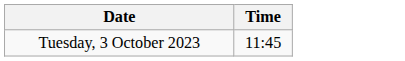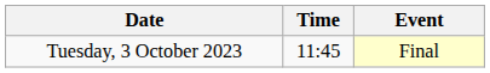 <table class = "wikitable" style="text-align:center;">
 <tr>
 <th width=220>Date</th>
 <th width=50>Time</th>
+<th width=100>Event</th>
 </tr>
 <tr>
 <td>Tuesday, 3 October 2023</td>
 <td>11:45</td>
+<td bgcolor=ffffcc>Final</td>
 </tr>
 </table>
